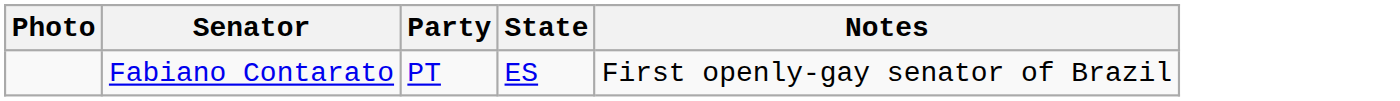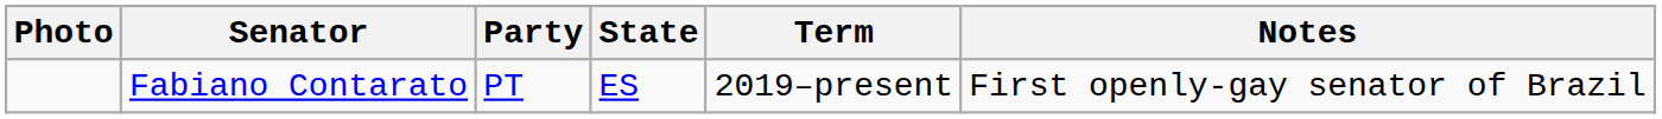 <table class="wikitable">
 <tr>
 <th>Photo</th>
 <th>Senator</th>
 <th>Party</th>
 <th>State</th>
+<th>Term</th>
 <th>Notes</th>
 </tr>
 <tr>
 <td></td>
 <td><a href='#'>Fabiano Contarato</a></td>
 <td><a href='#'>PT</a></td>
 <td><a href='#'>ES</a></td>
+<td>2019–present</td>
 <td>First openly-gay senator of Brazil</td>
 </tr>
 </table>
